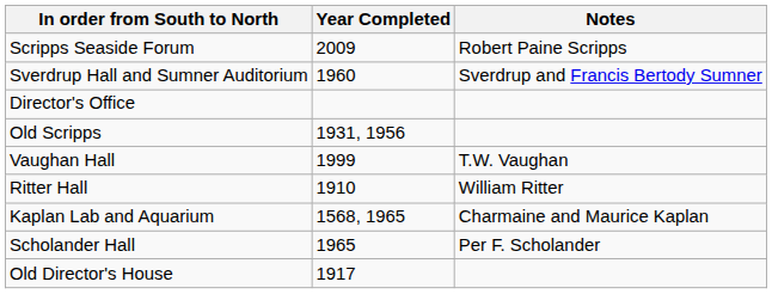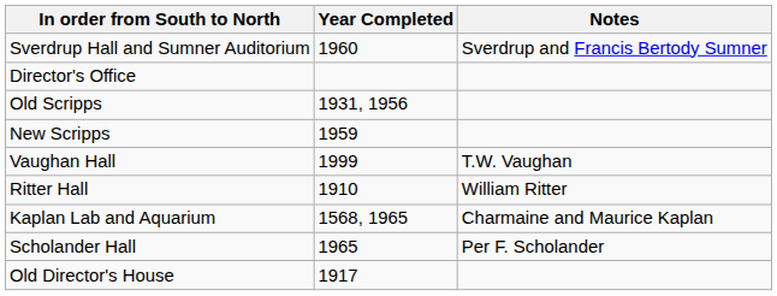 <table class="wikitable">
 <tr>
 <th>In order from South to North</th>
 <th>Year Completed</th>
 <th>Notes</th>
-</tr>
-<tr>
-<td>Scripps Seaside Forum</td>
-<td>2009</td>
-<td>Robert Paine Scripps</td>
 </tr>
 <tr>
 <td>Sverdrup Hall and Sumner Auditorium</td>
 <td>1960</td>
 <td>Sverdrup and <a href='#'>Francis Bertody Sumner</a></td>
 </tr>
 <tr>
 <td>Director's Office</td>
 <td></td>
 <td></td>
 </tr>
 <tr>
 <td>Old Scripps</td>
 <td>1931, 1956</td>
+<td></td>
+</tr>
+<tr>
+<td>New Scripps</td>
+<td>1959</td>
 <td></td>
 </tr>
 <tr>
 <td>Vaughan Hall</td>
 <td>1999</td>
 <td>T.W. Vaughan</td>
 </tr>
 <tr>
 <td>Ritter Hall</td>
 <td>1910</td>
 <td>William Ritter</td>
 </tr>
 <tr>
 <td>Kaplan Lab and Aquarium</td>
 <td>1568, 1965</td>
 <td>Charmaine and Maurice Kaplan</td>
 </tr>
 <tr>
 <td>Scholander Hall</td>
 <td>1965</td>
 <td>Per F. Scholander</td>
 </tr>
 <tr>
 <td>Old Director's House</td>
 <td>1917</td>
 <td></td>
 </tr>
 </table>
